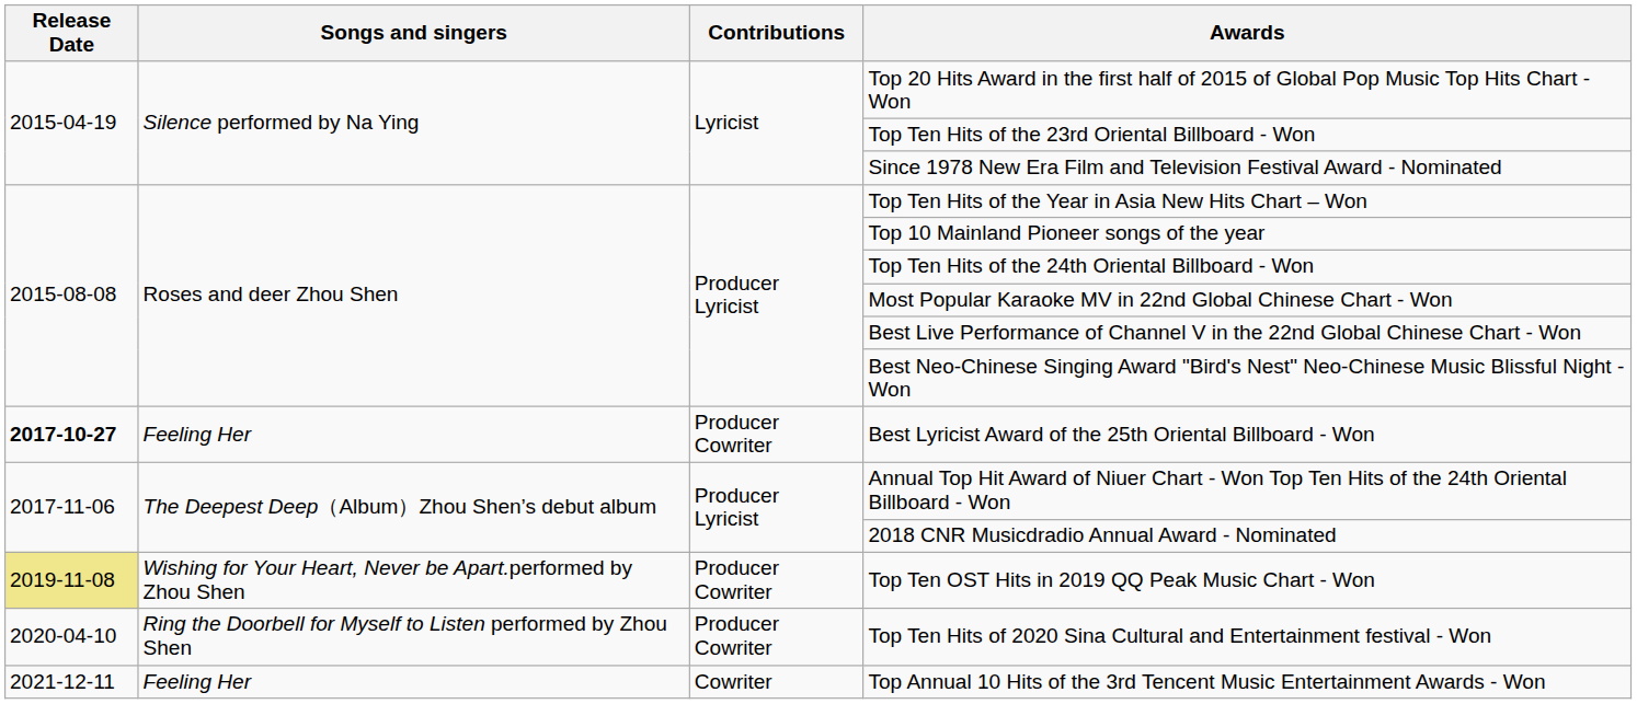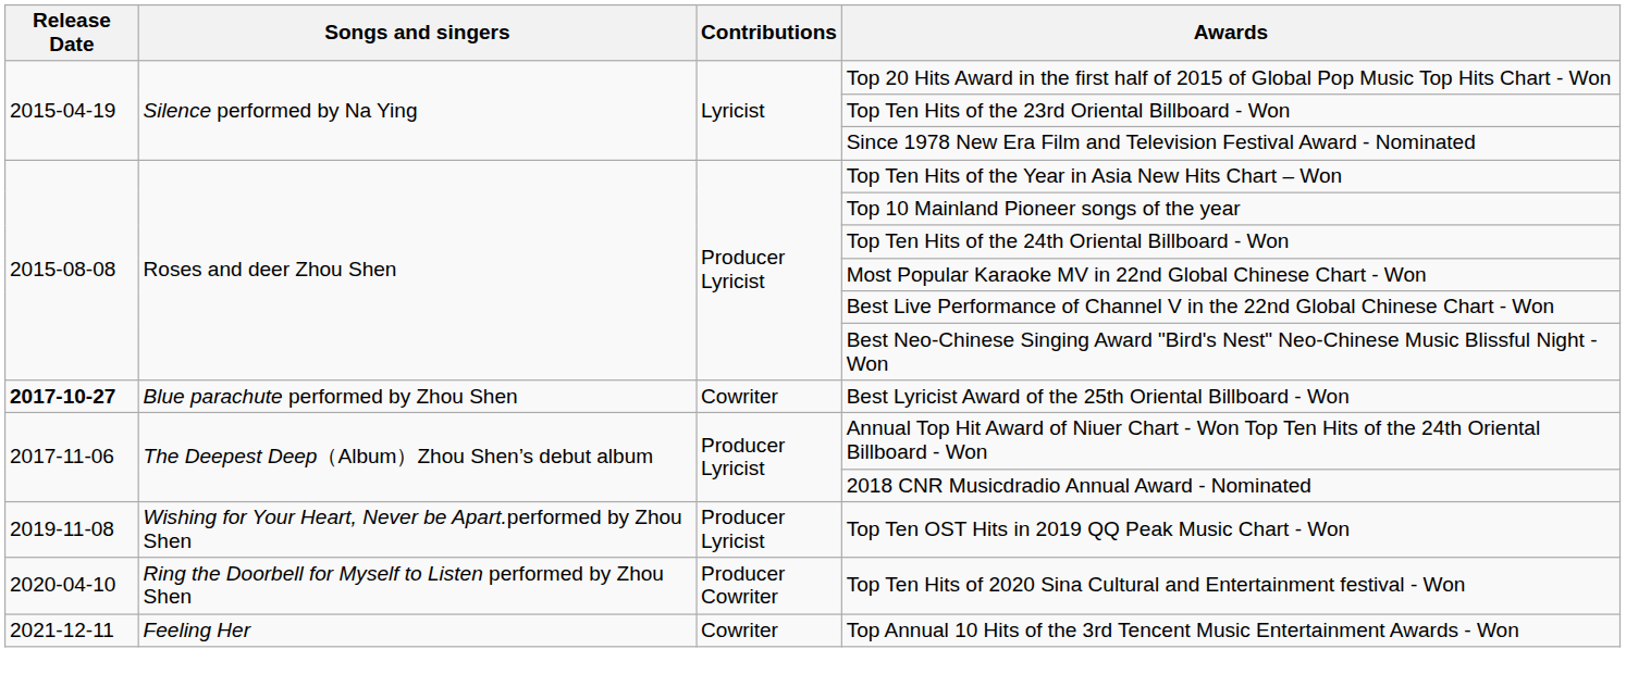 <table class="wikitable">
 <tr>
 <th>Release Date</th>
 <th>Songs and singers</th>
 <th>Contributions</th>
 <th>Awards</th>
 </tr>
 <tr>
 <td rowspan="3">2015-04-19</td>
 <td rowspan="3"><em>Silence</em> performed by Na Ying</td>
 <td rowspan="3">Lyricist</td>
 <td>Top 20 Hits Award in the first half of 2015 of Global Pop Music Top Hits Chart - Won</td>
 </tr>
 <tr>
 <td>Top Ten Hits of the 23rd Oriental Billboard - Won</td>
 </tr>
 <tr>
 <td>Since 1978 New Era Film and Television Festival Award - Nominated</td>
 </tr>
 <tr>
 <td rowspan="6">2015-08-08</td>
 <td rowspan="6">Roses and deer Zhou Shen</td>
 <td rowspan="6">Producer<br>Lyricist</td>
 <td>Top Ten Hits of the Year in Asia New Hits Chart – Won</td>
 </tr>
 <tr>
 <td>Top 10 Mainland Pioneer songs of the year</td>
 </tr>
 <tr>
 <td>Top Ten Hits of the 24th Oriental Billboard - Won</td>
 </tr>
 <tr>
 <td>Most Popular Karaoke MV in 22nd Global Chinese Chart - Won</td>
 </tr>
 <tr>
 <td>Best Live Performance of Channel V in the 22nd Global Chinese Chart - Won</td>
 </tr>
 <tr>
 <td>Best Neo-Chinese Singing Award "Bird's Nest" Neo-Chinese Music Blissful Night - Won</td>
 </tr>
 <tr>
 <td><strong>2017-10-27</strong></td>
-<td><em>Feeling Her</em></td>
-<td>Producer Cowriter</td>
+<td><em>Blue parachute</em> performed by Zhou Shen</td>
+<td>Cowriter</td>
 <td>Best Lyricist Award of the 25th Oriental Billboard - Won</td>
 </tr>
 <tr>
 <td rowspan="2">2017-11-06</td>
 <td rowspan="2"><em>The Deepest Deep</em>（Album）Zhou Shen’s debut album</td>
 <td rowspan="2">Producer<br>Lyricist</td>
 <td>Annual Top Hit Award of Niuer Chart - Won Top Ten Hits of the 24th Oriental Billboard - Won</td>
 </tr>
 <tr>
 <td>2018 CNR Musicdradio Annual Award - Nominated</td>
 </tr>
 <tr>
-<td style="background: khaki;">2019-11-08</td>
+<td>2019-11-08</td>
 <td><em>Wishing for Your Heart, Never be Apart.</em>performed by Zhou Shen</td>
-<td>Producer Cowriter</td>
+<td>Producer<br>Lyricist</td>
 <td>Top Ten OST Hits in 2019 QQ Peak Music Chart - Won</td>
 </tr>
 <tr>
 <td>2020-04-10</td>
 <td><em>Ring the Doorbell for Myself to Listen</em> performed by Zhou Shen</td>
 <td>Producer<br>Cowriter</td>
 <td>Top Ten Hits of 2020 Sina Cultural and Entertainment festival - Won</td>
 </tr>
 <tr>
 <td>2021-12-11</td>
 <td><em>Feeling Her</em></td>
 <td>Cowriter</td>
 <td>Top Annual 10 Hits of the 3rd Tencent Music Entertainment Awards - Won</td>
 </tr>
 </table>
